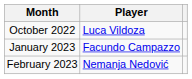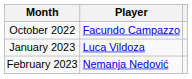 <table class="wikitable" style="text-align: center;">
 <tr>
 <th>Month</th>
 <th>Player</th>
 <th></th>
 </tr>
 <tr>
 <td>October 2022</td>
-<td align="left"> <a href='#'>Luca Vildoza</a></td>
+<td align="left"> <a href='#'>Facundo Campazzo</a></td>
 <td></td>
 </tr>
 <tr>
 <td>January 2023</td>
-<td align="left"> <a href='#'>Facundo Campazzo</a></td>
+<td align="left"> <a href='#'>Luca Vildoza</a></td>
 <td></td>
 </tr>
 <tr>
 <td>February 2023</td>
 <td align="left"> <a href='#'>Nemanja Nedović</a></td>
 <td></td>
 </tr>
 </table>
